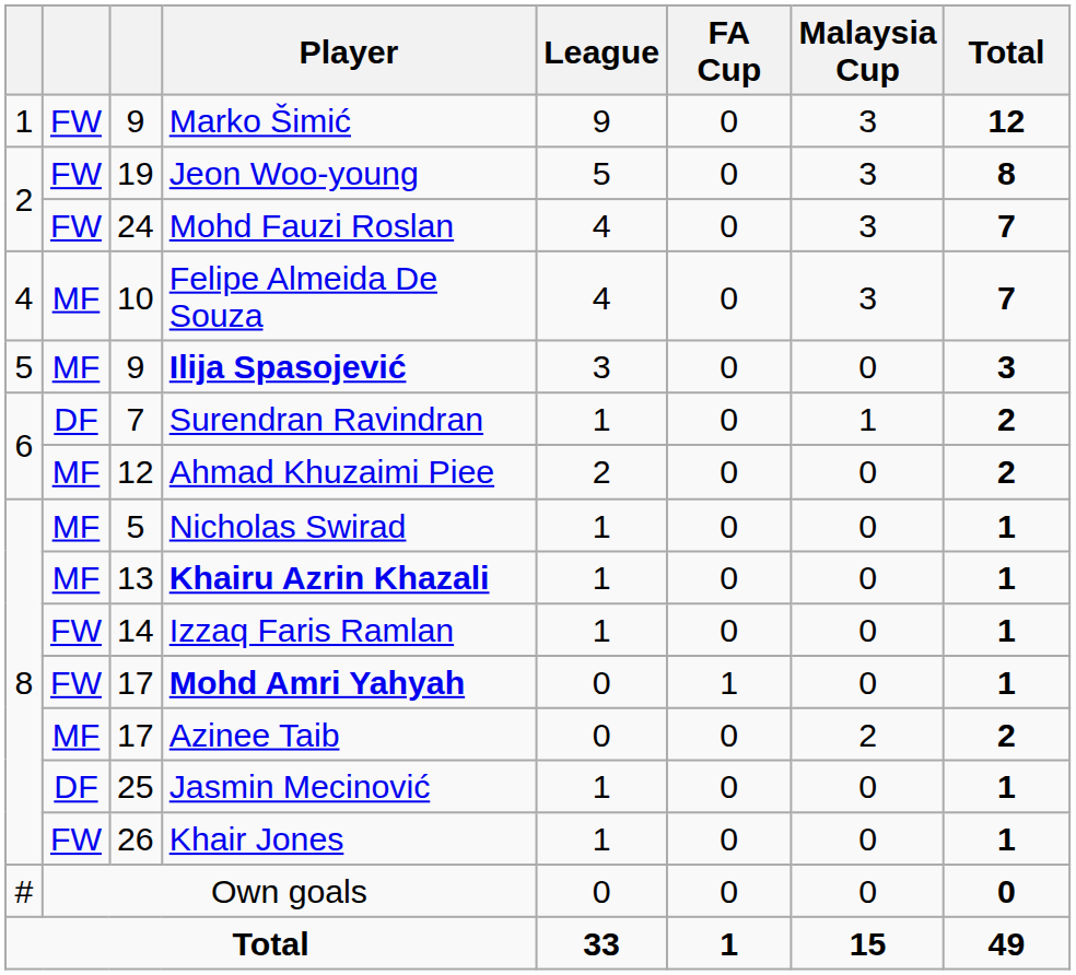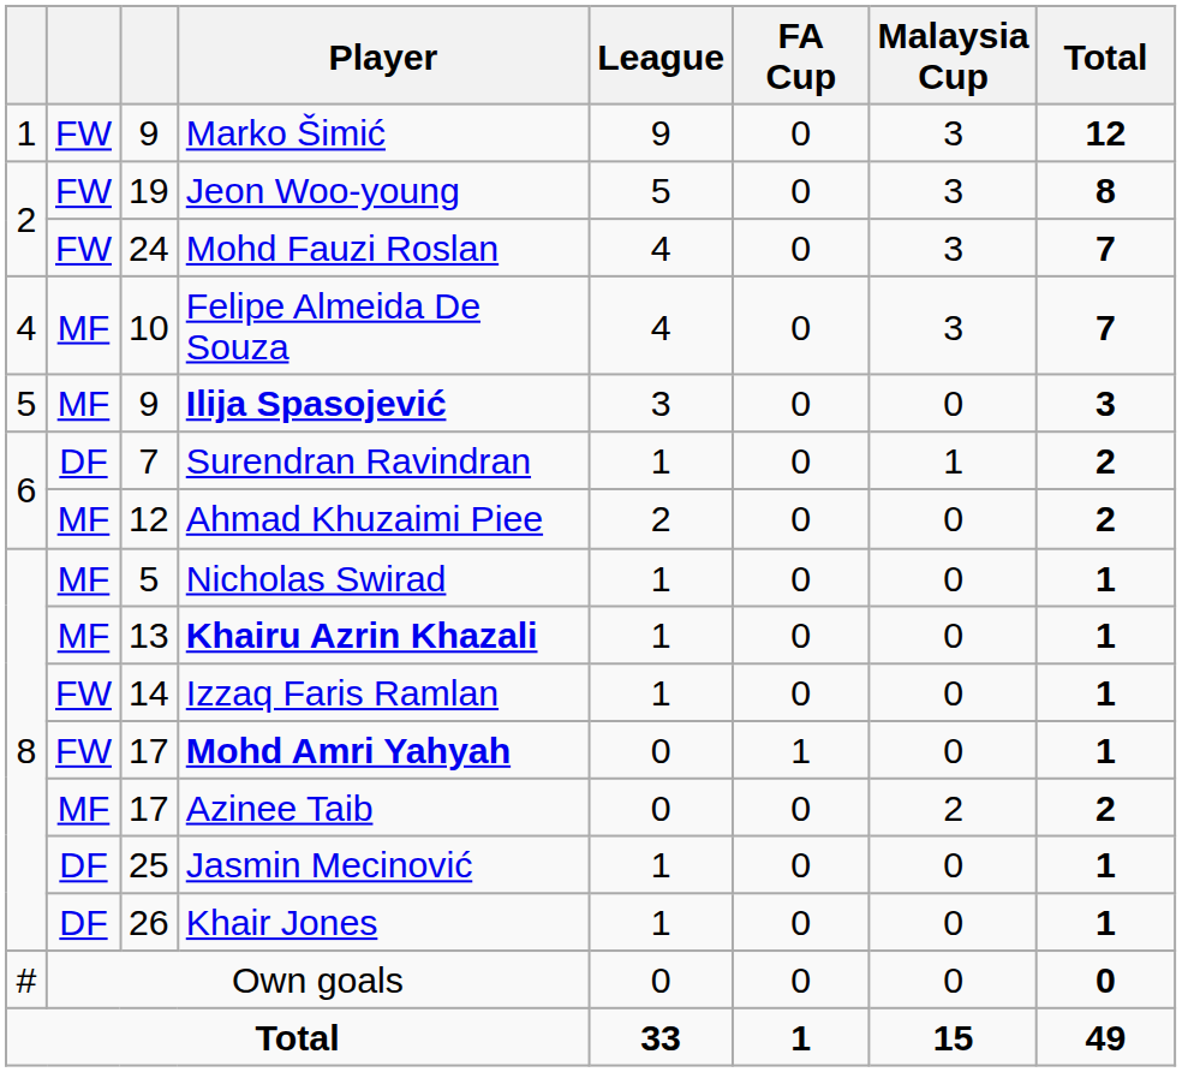 <table class="wikitable sortable" style="font-size: 95%; text-align: center">
 <tr>
 <th width=10></th>
 <th width=10></th>
 <th width=10></th>
 <th width=165>Player</th>
 <th width=50>League</th>
 <th width=50>FA Cup</th>
 <th width=50>Malaysia Cup</th>
 <th width=50>Total</th>
 </tr>
 <tr>
 <td>1</td>
 <td><a href='#'>FW</a></td>
 <td>9</td>
 <td align=left> <a href='#'>Marko Šimić</a></td>
 <td>9</td>
 <td>0</td>
 <td>3</td>
 <td><strong>12</strong></td>
 </tr>
 <tr>
 <td rowspan="2">2</td>
 <td><a href='#'>FW</a></td>
 <td>19</td>
 <td align=left> <a href='#'>Jeon Woo-young</a></td>
 <td>5</td>
 <td>0</td>
 <td>3</td>
 <td><strong>8</strong></td>
 </tr>
 <tr>
 <td><a href='#'>FW</a></td>
 <td>24</td>
 <td align=left> <a href='#'>Mohd Fauzi Roslan</a></td>
 <td>4</td>
 <td>0</td>
 <td>3</td>
 <td><strong>7</strong></td>
 </tr>
 <tr>
 <td>4</td>
 <td><a href='#'>MF</a></td>
 <td>10</td>
 <td align=left> <a href='#'>Felipe Almeida De Souza</a></td>
 <td>4</td>
 <td>0</td>
 <td>3</td>
 <td><strong>7</strong></td>
 </tr>
 <tr>
 <td>5</td>
 <td><a href='#'>MF</a></td>
 <td>9</td>
 <td align=left> <strong><a href='#'>Ilija Spasojević</a></strong></td>
 <td>3</td>
 <td>0</td>
 <td>0</td>
 <td><strong>3</strong></td>
 </tr>
 <tr>
 <td rowspan="2">6</td>
 <td><a href='#'>DF</a></td>
 <td>7</td>
 <td align=left> <a href='#'>Surendran Ravindran</a></td>
 <td>1</td>
 <td>0</td>
 <td>1</td>
 <td><strong>2</strong></td>
 </tr>
 <tr>
 <td><a href='#'>MF</a></td>
 <td>12</td>
 <td align=left> <a href='#'>Ahmad Khuzaimi Piee</a></td>
 <td>2</td>
 <td>0</td>
 <td>0</td>
 <td><strong>2</strong></td>
 </tr>
 <tr>
 <td rowspan="7">8</td>
 <td><a href='#'>MF</a></td>
 <td>5</td>
 <td align=left> <a href='#'>Nicholas Swirad</a></td>
 <td>1</td>
 <td>0</td>
 <td>0</td>
 <td><strong>1</strong></td>
 </tr>
 <tr>
 <td><a href='#'>MF</a></td>
 <td>13</td>
 <td align=left> <strong><a href='#'>Khairu Azrin Khazali</a></strong></td>
 <td>1</td>
 <td>0</td>
 <td>0</td>
 <td><strong>1</strong></td>
 </tr>
 <tr>
 <td><a href='#'>FW</a></td>
 <td>14</td>
 <td align=left> <a href='#'>Izzaq Faris Ramlan</a></td>
 <td>1</td>
 <td>0</td>
 <td>0</td>
 <td><strong>1</strong></td>
 </tr>
 <tr>
 <td><a href='#'>FW</a></td>
 <td>17</td>
 <td align=left> <strong><a href='#'>Mohd Amri Yahyah</a></strong></td>
 <td>0</td>
 <td>1</td>
 <td>0</td>
 <td><strong>1</strong></td>
 </tr>
 <tr>
 <td><a href='#'>MF</a></td>
 <td>17</td>
 <td align=left> <a href='#'>Azinee Taib</a></td>
 <td>0</td>
 <td>0</td>
 <td>2</td>
 <td><strong>2</strong></td>
 </tr>
 <tr>
 <td><a href='#'>DF</a></td>
 <td>25</td>
 <td align=left> <a href='#'>Jasmin Mecinović</a></td>
 <td>1</td>
 <td>0</td>
 <td>0</td>
 <td><strong>1</strong></td>
 </tr>
 <tr>
-<td><a href='#'>FW</a></td>
+<td><a href='#'>DF</a></td>
 <td>26</td>
 <td align=left> <a href='#'>Khair Jones</a></td>
 <td>1</td>
 <td>0</td>
 <td>0</td>
 <td><strong>1</strong></td>
 </tr>
 <tr>
 <td>#</td>
 <td colspan="3">Own goals</td>
 <td>0</td>
 <td>0</td>
 <td>0</td>
 <td><strong>0</strong></td>
 </tr>
 <tr>
 <td colspan=4><strong>Total</strong></td>
 <td><strong>33</strong></td>
 <td><strong>1</strong></td>
 <td><strong>15</strong></td>
 <td><strong>49</strong></td>
 </tr>
 </table>
